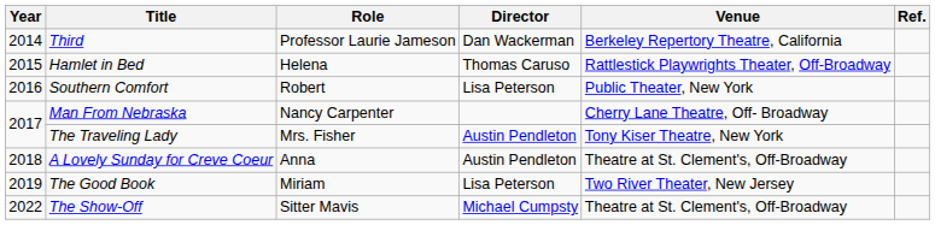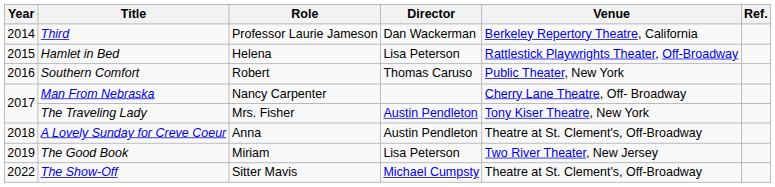 <table class="wikitable">
 <tr>
 <th>Year</th>
 <th>Title</th>
 <th>Role</th>
 <th>Director</th>
 <th>Venue</th>
 <th>Ref.</th>
 </tr>
 <tr>
 <td>2014</td>
 <td><em><a href='#'>Third</a></em></td>
 <td>Professor Laurie Jameson</td>
 <td>Dan Wackerman</td>
 <td><a href='#'>Berkeley Repertory Theatre</a>, California</td>
 <td></td>
 </tr>
 <tr>
 <td>2015</td>
 <td><em>Hamlet in Bed</em></td>
 <td>Helena</td>
-<td>Thomas Caruso</td>
+<td>Lisa Peterson</td>
 <td><a href='#'>Rattlestick Playwrights Theater</a>, <a href='#'>Off-Broadway</a></td>
 <td></td>
 </tr>
 <tr>
 <td>2016</td>
 <td><em>Southern Comfort</em></td>
 <td>Robert</td>
-<td>Lisa Peterson</td>
+<td>Thomas Caruso</td>
 <td><a href='#'>Public Theater</a>, New York</td>
 <td></td>
 </tr>
 <tr>
 <td rowspan="2">2017</td>
 <td><em><a href='#'>Man From Nebraska</a></em></td>
 <td>Nancy Carpenter</td>
 <td></td>
 <td><a href='#'>Cherry Lane Theatre</a>, Off- Broadway</td>
 <td></td>
 </tr>
 <tr>
 <td><em>The Traveling Lady</em></td>
 <td>Mrs. Fisher</td>
 <td><a href='#'>Austin Pendleton</a></td>
 <td><a href='#'>Tony Kiser Theatre</a>, New York</td>
 <td></td>
 </tr>
 <tr>
 <td>2018</td>
 <td><em><a href='#'>A Lovely Sunday for Creve Coeur</a></em></td>
 <td>Anna</td>
 <td>Austin Pendleton</td>
 <td>Theatre at St. Clement's, Off-Broadway</td>
 <td></td>
 </tr>
 <tr>
 <td>2019</td>
 <td><em>The Good Book</em></td>
 <td>Miriam</td>
 <td>Lisa Peterson</td>
 <td><a href='#'>Two River Theater</a>, New Jersey</td>
 <td></td>
 </tr>
 <tr>
 <td>2022</td>
 <td><em><a href='#'>The Show-Off</a></em></td>
 <td>Sitter Mavis</td>
 <td><a href='#'>Michael Cumpsty</a></td>
 <td>Theatre at St. Clement's, Off-Broadway</td>
 <td></td>
 </tr>
 </table>
